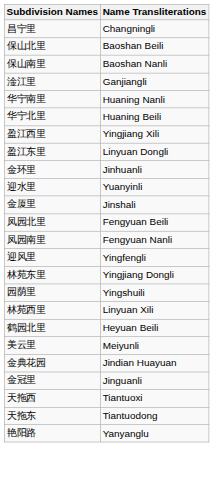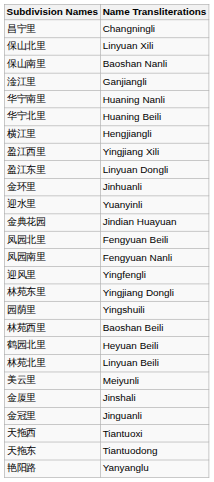 <table class="wikitable sortable">
 <tr>
 <th>Subdivision Names</th>
 <th>Name Transliterations</th>
 </tr>
 <tr>
 <td>昌宁里</td>
 <td>Changningli</td>
 </tr>
 <tr>
 <td>保山北里</td>
-<td>Baoshan Beili</td>
+<td>Linyuan Xili</td>
 </tr>
 <tr>
 <td>保山南里</td>
 <td>Baoshan Nanli</td>
 </tr>
 <tr>
 <td>淦江里</td>
 <td>Ganjiangli</td>
 </tr>
 <tr>
 <td>华宁南里</td>
 <td>Huaning Nanli</td>
 </tr>
 <tr>
 <td>华宁北里</td>
 <td>Huaning Beili</td>
 </tr>
 <tr>
+<td>横江里</td>
+<td>Hengjiangli</td>
+</tr>
+<tr>
 <td>盈江西里</td>
 <td>Yingjiang Xili</td>
 </tr>
 <tr>
 <td>盈江东里</td>
 <td>Linyuan Dongli</td>
 </tr>
 <tr>
 <td>金环里</td>
 <td>Jinhuanli</td>
 </tr>
 <tr>
 <td>迎水里</td>
 <td>Yuanyinli</td>
 </tr>
 <tr>
-<td>金厦里</td>
-<td>Jinshali</td>
+<td>金典花园</td>
+<td>Jindian Huayuan</td>
 </tr>
 <tr>
 <td>凤园北里</td>
 <td>Fengyuan Beili</td>
 </tr>
 <tr>
 <td>凤园南里</td>
 <td>Fengyuan Nanli</td>
 </tr>
 <tr>
 <td>迎风里</td>
 <td>Yingfengli</td>
 </tr>
 <tr>
 <td>林苑东里</td>
 <td>Yingjiang Dongli</td>
 </tr>
 <tr>
 <td>园荫里</td>
 <td>Yingshuili</td>
 </tr>
 <tr>
 <td>林苑西里</td>
-<td>Linyuan Xili</td>
+<td>Baoshan Beili</td>
 </tr>
 <tr>
 <td>鹤园北里</td>
 <td>Heyuan Beili</td>
 </tr>
 <tr>
+<td>林苑北里</td>
+<td>Linyuan Beili</td>
+</tr>
+<tr>
 <td>美云里</td>
 <td>Meiyunli</td>
 </tr>
 <tr>
-<td>金典花园</td>
-<td>Jindian Huayuan</td>
+<td>金厦里</td>
+<td>Jinshali</td>
 </tr>
 <tr>
 <td>金冠里</td>
 <td>Jinguanli</td>
 </tr>
 <tr>
 <td>天拖西</td>
 <td>Tiantuoxi</td>
 </tr>
 <tr>
 <td>天拖东</td>
 <td>Tiantuodong</td>
 </tr>
 <tr>
 <td>艳阳路</td>
 <td>Yanyanglu</td>
 </tr>
 </table>
